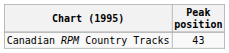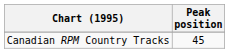 <table class="wikitable sortable">
 <tr>
 <th align="left">Chart (1995)</th>
 <th align="center">Peak<br>position</th>
 </tr>
 <tr>
 </tr>
 <tr>
 <td align="left">Canadian <em>RPM</em> Country Tracks</td>
-<td align="center">43</td>
+<td align="center">45</td>
 </tr>
 </table>
